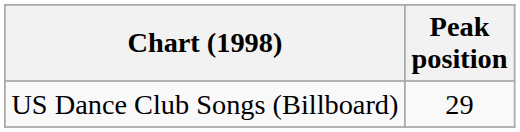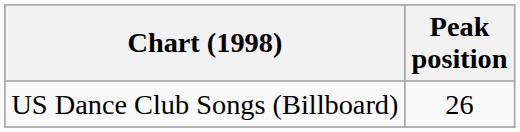 <table class="wikitable plainrowheaders" style="text-align:center">
 <tr>
 <th scope="col">Chart (1998)</th>
 <th scope="col">Peak<br>position</th>
 </tr>
 <tr>
 <td>US Dance Club Songs (Billboard)</td>
-<td style="text-align:center;">29</td>
+<td style="text-align:center;">26</td>
 </tr>
 </table>
